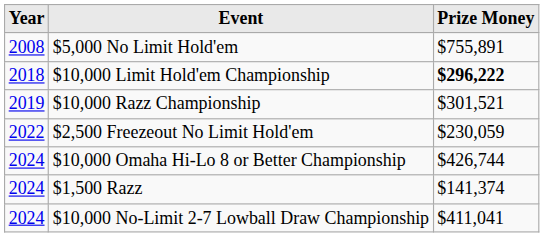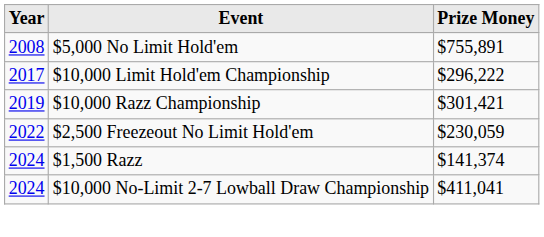 <table class="wikitable">
 <tr>
 <th style="background: #E9E9E9;">Year</th>
 <th style="background: #E9E9E9;">Event</th>
 <th style="background: #E9E9E9;">Prize Money</th>
 </tr>
 <tr>
 <td><a href='#'>2008</a></td>
 <td>$5,000 No Limit Hold'em</td>
 <td>$755,891</td>
 </tr>
 <tr>
-<td><a href='#'>2018</a></td>
+<td><a href='#'>2017</a></td>
 <td>$10,000 Limit Hold'em Championship</td>
-<td><strong>$296,222</strong></td>
+<td>$296,222</td>
 </tr>
 <tr>
 <td><a href='#'>2019</a></td>
 <td>$10,000 Razz Championship</td>
-<td>$301,521</td>
+<td>$301,421</td>
 </tr>
 <tr>
 <td><a href='#'>2022</a></td>
 <td>$2,500 Freezeout No Limit Hold'em</td>
 <td>$230,059</td>
-</tr>
-<tr>
-<td><a href='#'>2024</a></td>
-<td>$10,000 Omaha Hi-Lo 8 or Better Championship</td>
-<td>$426,744</td>
 </tr>
 <tr>
 <td><a href='#'>2024</a></td>
 <td>$1,500 Razz</td>
 <td>$141,374</td>
 </tr>
 <tr>
 <td><a href='#'>2024</a></td>
 <td>$10,000 No-Limit 2-7 Lowball Draw Championship</td>
 <td>$411,041</td>
 </tr>
 </table>
